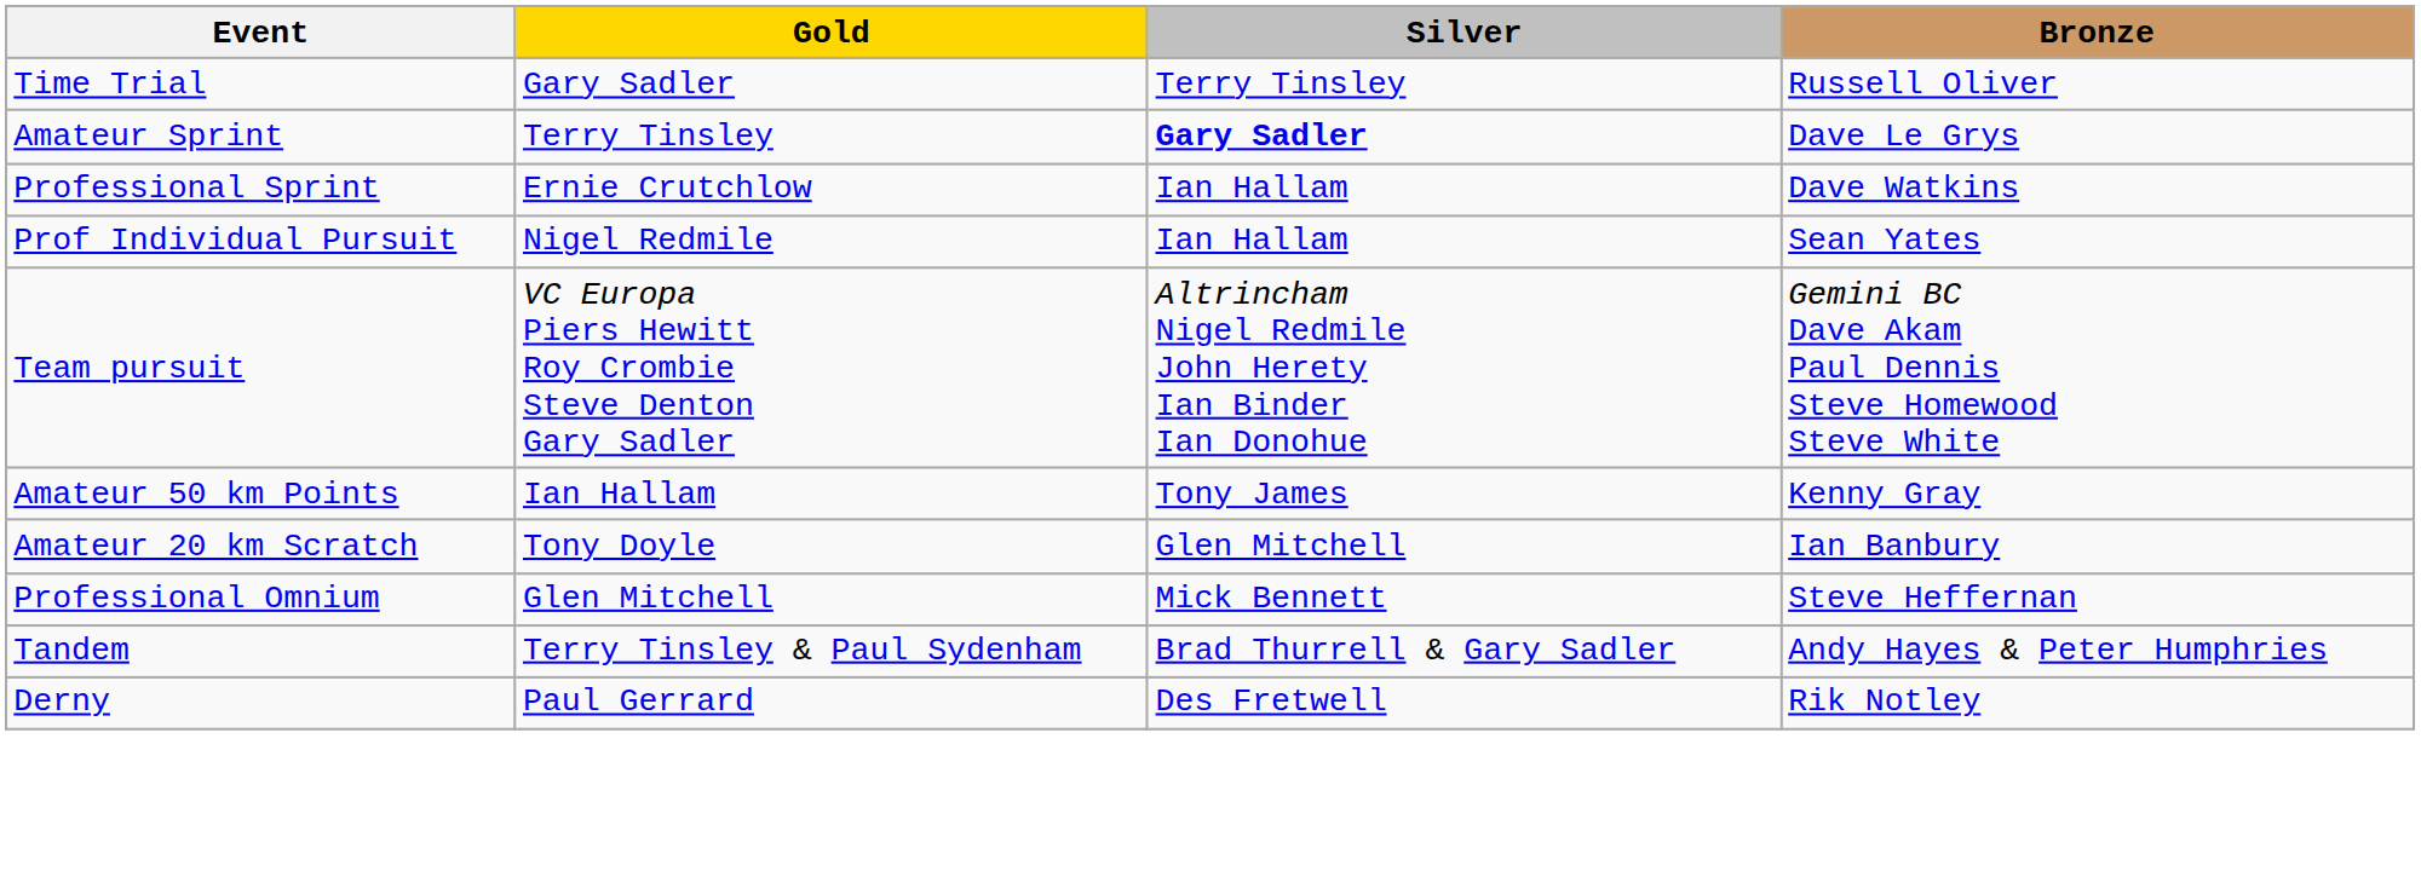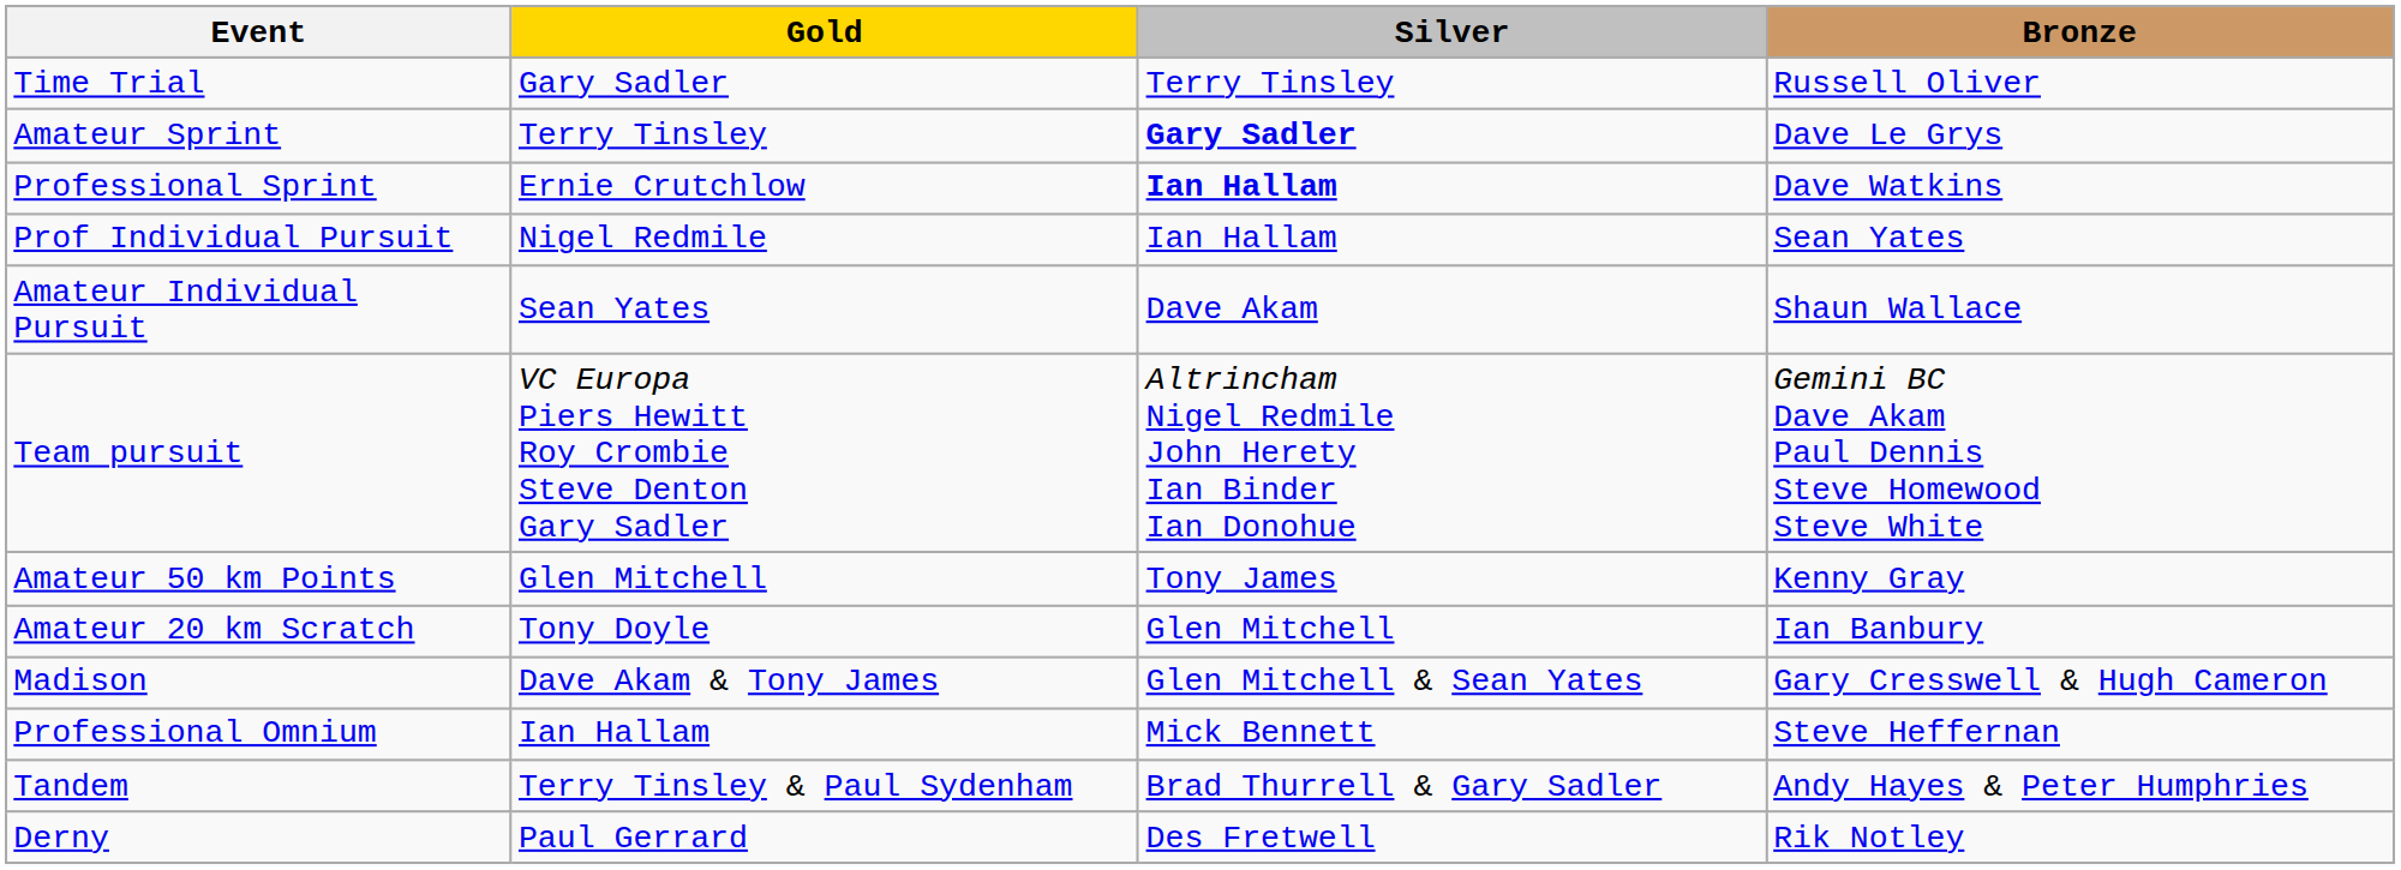 <table class="wikitable" style="font-size: 100%">
 <tr>
 <th width=200>Event</th>
 <th width=250 style="background-color: gold;">Gold</th>
 <th width=250 style="background-color: silver;">Silver</th>
 <th width=250 style="background-color: #cc9966;">Bronze</th>
 </tr>
 <tr>
 <td><a href='#'>Time Trial</a></td>
 <td><a href='#'>Gary Sadler</a></td>
 <td><a href='#'>Terry Tinsley</a></td>
 <td><a href='#'>Russell Oliver</a></td>
 </tr>
 <tr>
 <td><a href='#'>Amateur Sprint</a></td>
 <td><a href='#'>Terry Tinsley</a></td>
 <td><strong><a href='#'>Gary Sadler</a></strong></td>
 <td><a href='#'>Dave Le Grys</a></td>
 </tr>
 <tr>
 <td><a href='#'>Professional Sprint</a></td>
 <td><a href='#'>Ernie Crutchlow</a></td>
-<td><a href='#'>Ian Hallam</a></td>
+<td><strong><a href='#'>Ian Hallam</a></strong></td>
 <td><a href='#'>Dave Watkins</a></td>
 </tr>
 <tr>
 <td><a href='#'>Prof Individual Pursuit</a></td>
 <td><a href='#'>Nigel Redmile</a></td>
 <td><a href='#'>Ian Hallam</a></td>
 <td><a href='#'>Sean Yates</a></td>
 </tr>
 <tr>
+<td><a href='#'>Amateur Individual Pursuit</a></td>
+<td><a href='#'>Sean Yates</a></td>
+<td><a href='#'>Dave Akam</a></td>
+<td><a href='#'>Shaun Wallace</a></td>
+</tr>
+<tr>
 <td><a href='#'>Team pursuit</a></td>
 <td><em>VC Europa</em><br><a href='#'>Piers Hewitt</a><br> <a href='#'>Roy Crombie</a><br><a href='#'>Steve Denton</a>   <br><a href='#'>Gary Sadler</a></td>
 <td><em>Altrincham</em><br><a href='#'>Nigel Redmile</a><br><a href='#'>John Herety</a><br><a href='#'>Ian Binder</a><br><a href='#'>Ian Donohue</a></td>
 <td><em>Gemini BC</em><br><a href='#'>Dave Akam</a> <br><a href='#'>Paul Dennis</a> <br><a href='#'>Steve Homewood</a> <br><a href='#'>Steve White</a></td>
 </tr>
 <tr>
 <td><a href='#'>Amateur 50 km Points</a></td>
-<td><a href='#'>Ian Hallam</a></td>
+<td><a href='#'>Glen Mitchell</a></td>
 <td><a href='#'>Tony James</a></td>
 <td><a href='#'>Kenny Gray</a></td>
 </tr>
 <tr>
 <td><a href='#'>Amateur 20 km Scratch</a></td>
 <td><a href='#'>Tony Doyle</a></td>
 <td><a href='#'>Glen Mitchell</a></td>
 <td><a href='#'>Ian Banbury</a></td>
 </tr>
 <tr>
+<td><a href='#'>Madison</a></td>
+<td><a href='#'>Dave Akam</a> & <a href='#'>Tony James</a></td>
+<td><a href='#'>Glen Mitchell</a> & <a href='#'>Sean Yates</a></td>
+<td><a href='#'>Gary Cresswell</a> & <a href='#'>Hugh Cameron</a></td>
+</tr>
+<tr>
 <td><a href='#'>Professional Omnium</a></td>
-<td><a href='#'>Glen Mitchell</a></td>
+<td><a href='#'>Ian Hallam</a></td>
 <td><a href='#'>Mick Bennett</a></td>
 <td><a href='#'>Steve Heffernan</a></td>
 </tr>
 <tr>
 <td><a href='#'>Tandem</a></td>
 <td><a href='#'>Terry Tinsley</a> & <a href='#'>Paul Sydenham</a></td>
 <td><a href='#'>Brad Thurrell</a> & <a href='#'>Gary Sadler</a></td>
 <td><a href='#'>Andy Hayes</a> & <a href='#'>Peter Humphries</a></td>
 </tr>
 <tr>
 <td><a href='#'>Derny</a></td>
 <td><a href='#'>Paul Gerrard</a></td>
 <td><a href='#'>Des Fretwell</a></td>
 <td><a href='#'>Rik Notley</a></td>
 </tr>
 </table>
